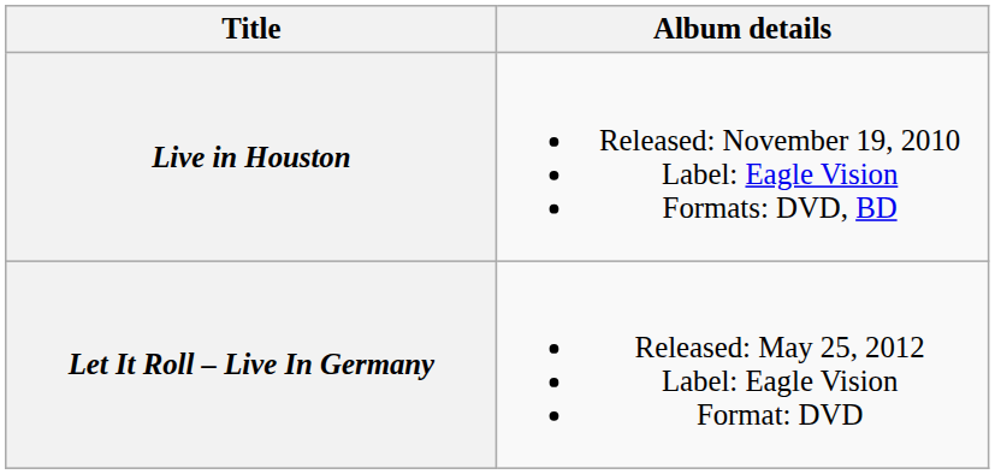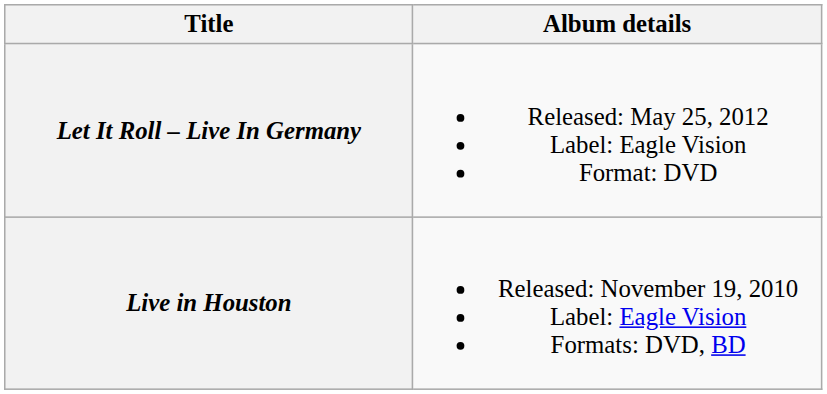 <table class="wikitable plainrowheaders" style="text-align:center;">
 <tr>
 <th scope="col" style="width:16em;">Title</th>
 <th scope="col" style="width:16em;">Album details</th>
 </tr>
 <tr>
+<th scope="row"><em>Let It Roll – Live In Germany</em></th>
+<td><br><ul><li>Released: May 25, 2012</li><li>Label: Eagle Vision</li><li>Format: DVD</li></ul></td>
+</tr>
+<tr>
 <th scope="row"><em>Live in Houston</em></th>
 <td><br><ul><li>Released: November 19, 2010</li><li>Label: <a href='#'>Eagle Vision</a></li><li>Formats: DVD, <a href='#'>BD</a></li></ul></td>
 </tr>
-<tr>
-<th scope="row"><em>Let It Roll – Live In Germany</em></th>
-<td><br><ul><li>Released: May 25, 2012</li><li>Label: Eagle Vision</li><li>Format: DVD</li></ul></td>
-</tr>
 </table>
